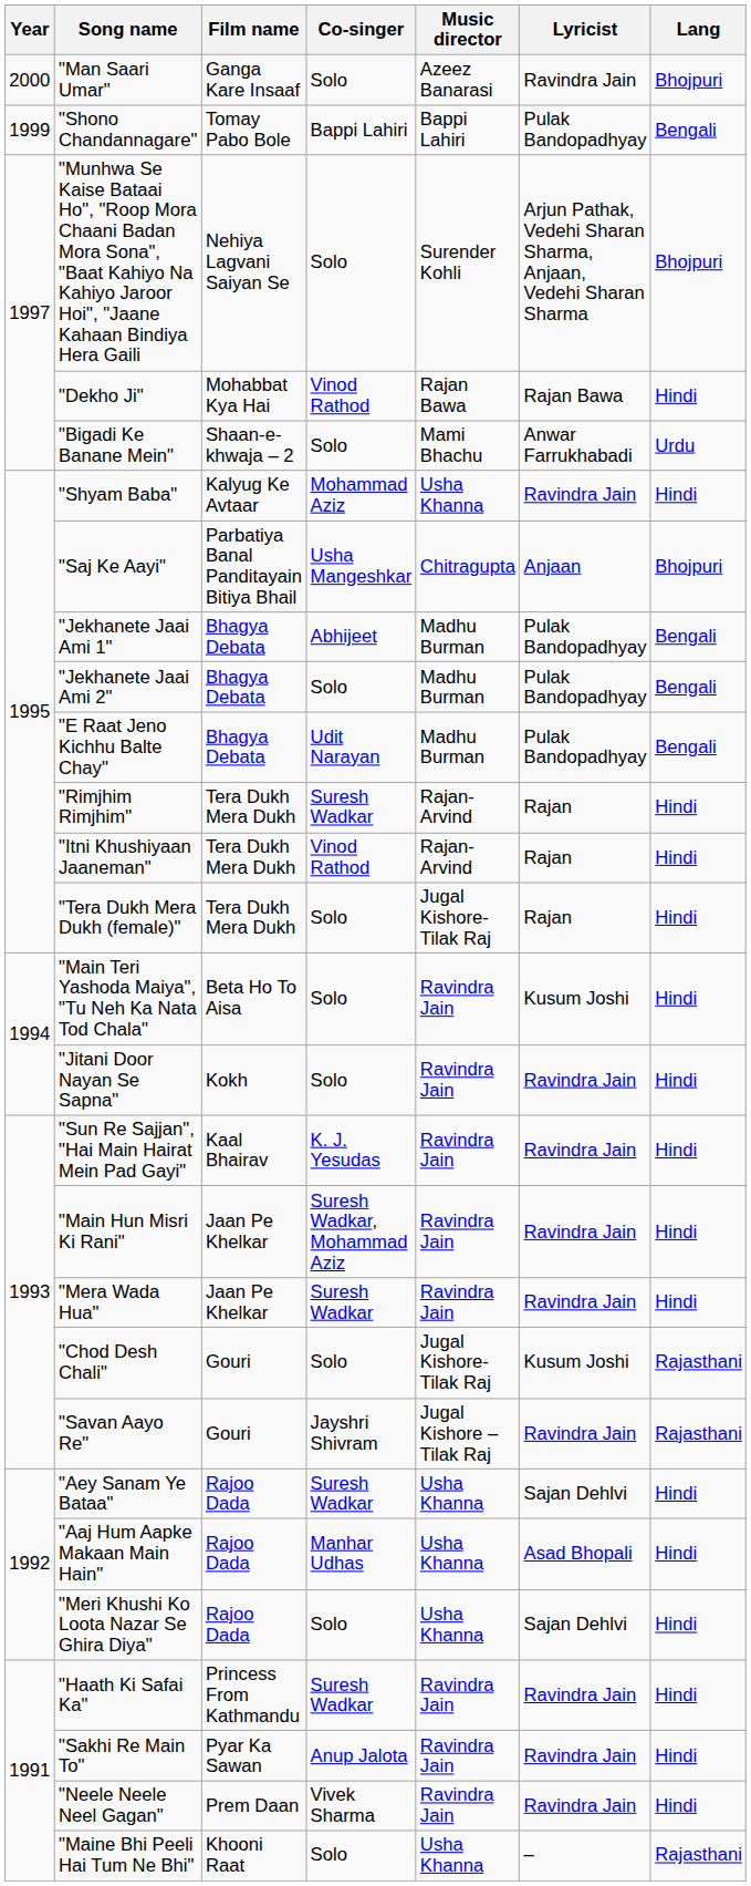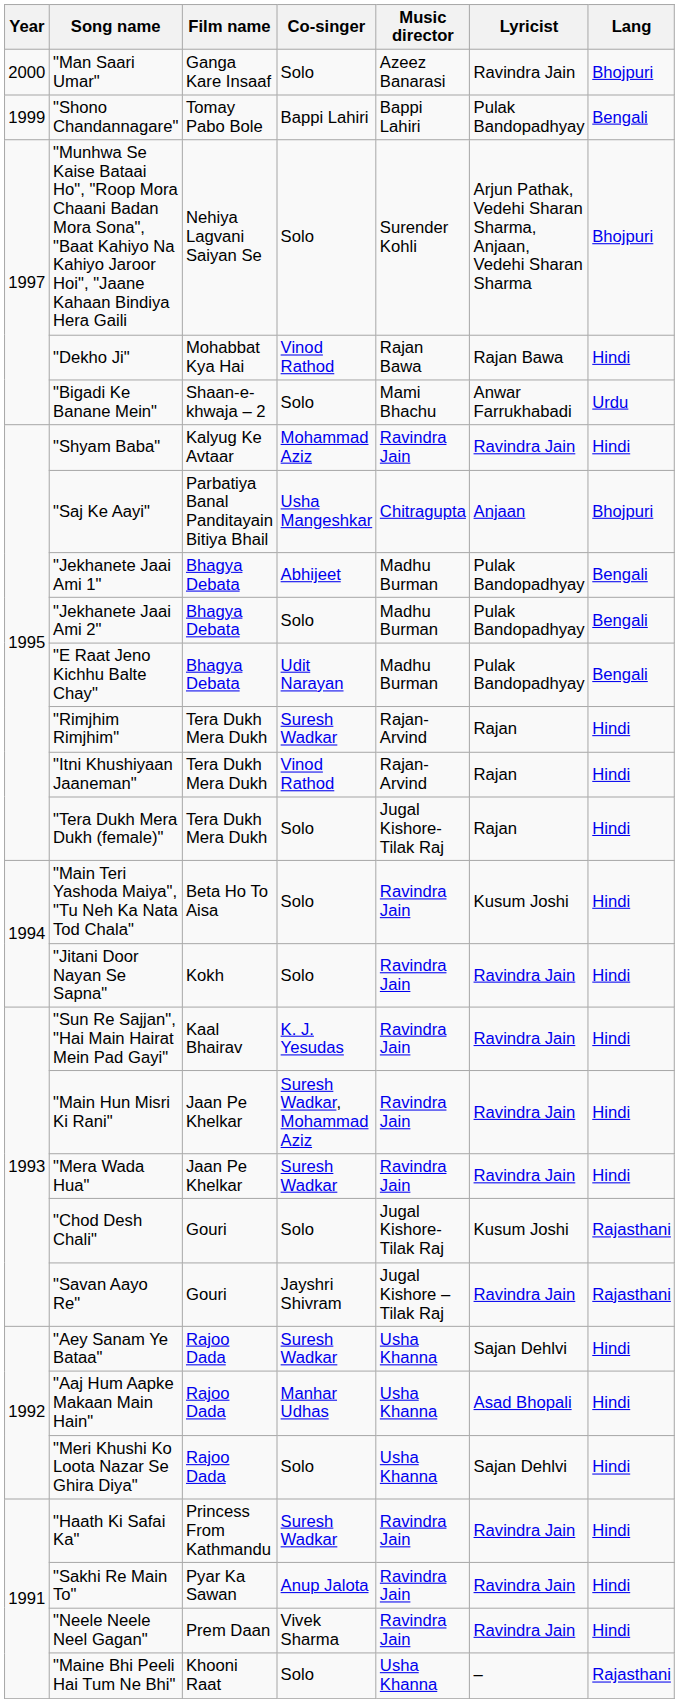 <table class="wikitable sortable" style="width:90%;">
 <tr>
 <th width="5%">Year</th>
 <th width="25%">Song name</th>
 <th width="15%">Film name</th>
 <th width="20%">Co-singer</th>
 <th width="15%">Music director</th>
 <th width="15%">Lyricist</th>
 <th width="5%">Lang</th>
 </tr>
 <tr>
 <td>2000</td>
 <td>"Man Saari Umar"</td>
 <td>Ganga Kare Insaaf</td>
 <td>Solo</td>
 <td>Azeez Banarasi</td>
 <td>Ravindra Jain</td>
 <td><a href='#'>Bhojpuri</a></td>
 </tr>
 <tr>
 <td>1999</td>
 <td>"Shono Chandannagare"</td>
 <td>Tomay Pabo Bole</td>
 <td>Bappi Lahiri</td>
 <td>Bappi Lahiri</td>
 <td>Pulak Bandopadhyay</td>
 <td><a href='#'>Bengali</a></td>
 </tr>
 <tr>
 <td rowspan="3">1997</td>
 <td>"Munhwa Se Kaise Bataai Ho", "Roop Mora Chaani Badan Mora Sona", "Baat Kahiyo Na Kahiyo Jaroor Hoi", "Jaane Kahaan Bindiya Hera Gaili</td>
 <td>Nehiya Lagvani Saiyan Se</td>
 <td>Solo</td>
 <td>Surender Kohli</td>
 <td>Arjun Pathak, Vedehi Sharan Sharma, Anjaan, Vedehi Sharan Sharma</td>
 <td><a href='#'>Bhojpuri</a></td>
 </tr>
 <tr>
 <td>"Dekho Ji"</td>
 <td>Mohabbat Kya Hai</td>
 <td><a href='#'>Vinod Rathod</a></td>
 <td>Rajan Bawa</td>
 <td>Rajan Bawa</td>
 <td><a href='#'>Hindi</a></td>
 </tr>
 <tr>
 <td>"Bigadi Ke Banane Mein"</td>
 <td>Shaan-e-khwaja – 2</td>
 <td>Solo</td>
 <td>Mami Bhachu</td>
 <td>Anwar Farrukhabadi</td>
 <td><a href='#'>Urdu</a></td>
 </tr>
 <tr>
 <td rowspan="8">1995</td>
 <td>"Shyam Baba"</td>
 <td>Kalyug Ke Avtaar</td>
 <td><a href='#'>Mohammad Aziz</a></td>
-<td><a href='#'>Usha Khanna</a></td>
+<td><a href='#'>Ravindra Jain</a></td>
 <td><a href='#'>Ravindra Jain</a></td>
 <td><a href='#'>Hindi</a></td>
 </tr>
 <tr>
 <td>"Saj Ke Aayi"</td>
 <td>Parbatiya Banal Panditayain Bitiya Bhail</td>
 <td><a href='#'>Usha Mangeshkar</a></td>
 <td><a href='#'>Chitragupta</a></td>
 <td><a href='#'>Anjaan</a></td>
 <td><a href='#'>Bhojpuri</a></td>
 </tr>
 <tr>
 <td>"Jekhanete Jaai Ami 1"</td>
 <td><a href='#'>Bhagya Debata</a></td>
 <td><a href='#'>Abhijeet</a></td>
 <td>Madhu Burman</td>
 <td>Pulak Bandopadhyay</td>
 <td><a href='#'>Bengali</a></td>
 </tr>
 <tr>
 <td>"Jekhanete Jaai Ami 2"</td>
 <td><a href='#'>Bhagya Debata</a></td>
 <td>Solo</td>
 <td>Madhu Burman</td>
 <td>Pulak Bandopadhyay</td>
 <td><a href='#'>Bengali</a></td>
 </tr>
 <tr>
 <td>"E Raat Jeno Kichhu Balte Chay"</td>
 <td><a href='#'>Bhagya Debata</a></td>
 <td><a href='#'>Udit Narayan</a></td>
 <td>Madhu Burman</td>
 <td>Pulak Bandopadhyay</td>
 <td><a href='#'>Bengali</a></td>
 </tr>
 <tr>
 <td>"Rimjhim Rimjhim"</td>
 <td>Tera Dukh Mera Dukh</td>
 <td><a href='#'>Suresh Wadkar</a></td>
 <td>Rajan-Arvind</td>
 <td>Rajan</td>
 <td><a href='#'>Hindi</a></td>
 </tr>
 <tr>
 <td>"Itni Khushiyaan Jaaneman"</td>
 <td>Tera Dukh Mera Dukh</td>
 <td><a href='#'>Vinod Rathod</a></td>
 <td>Rajan-Arvind</td>
 <td>Rajan</td>
 <td><a href='#'>Hindi</a></td>
 </tr>
 <tr>
 <td>"Tera Dukh Mera Dukh (female)"</td>
 <td>Tera Dukh Mera Dukh</td>
 <td>Solo</td>
 <td>Jugal Kishore-Tilak Raj</td>
 <td>Rajan</td>
 <td><a href='#'>Hindi</a></td>
 </tr>
 <tr>
 <td rowspan="2">1994</td>
 <td>"Main Teri Yashoda Maiya", "Tu Neh Ka Nata Tod Chala"</td>
 <td>Beta Ho To Aisa</td>
 <td>Solo</td>
 <td><a href='#'>Ravindra Jain</a></td>
 <td>Kusum Joshi</td>
 <td><a href='#'>Hindi</a></td>
 </tr>
 <tr>
 <td>"Jitani Door Nayan Se Sapna"</td>
 <td>Kokh</td>
 <td>Solo</td>
 <td><a href='#'>Ravindra Jain</a></td>
 <td><a href='#'>Ravindra Jain</a></td>
 <td><a href='#'>Hindi</a></td>
 </tr>
 <tr>
 <td rowspan="5">1993</td>
 <td>"Sun Re Sajjan", "Hai Main Hairat Mein Pad Gayi"</td>
 <td>Kaal Bhairav</td>
 <td><a href='#'>K. J. Yesudas</a></td>
 <td><a href='#'>Ravindra Jain</a></td>
 <td><a href='#'>Ravindra Jain</a></td>
 <td><a href='#'>Hindi</a></td>
 </tr>
 <tr>
 <td>"Main Hun Misri Ki Rani"</td>
 <td>Jaan Pe Khelkar</td>
 <td><a href='#'>Suresh Wadkar</a>, <a href='#'>Mohammad Aziz</a></td>
 <td><a href='#'>Ravindra Jain</a></td>
 <td><a href='#'>Ravindra Jain</a></td>
 <td><a href='#'>Hindi</a></td>
 </tr>
 <tr>
 <td>"Mera Wada Hua"</td>
 <td>Jaan Pe Khelkar</td>
 <td><a href='#'>Suresh Wadkar</a></td>
 <td><a href='#'>Ravindra Jain</a></td>
 <td><a href='#'>Ravindra Jain</a></td>
 <td><a href='#'>Hindi</a></td>
 </tr>
 <tr>
 <td>"Chod Desh Chali"</td>
 <td>Gouri</td>
 <td>Solo</td>
 <td>Jugal Kishore-Tilak Raj</td>
 <td>Kusum Joshi</td>
 <td><a href='#'>Rajasthani</a></td>
 </tr>
 <tr>
 <td>"Savan Aayo Re"</td>
 <td>Gouri</td>
 <td>Jayshri Shivram</td>
 <td>Jugal Kishore – Tilak Raj</td>
 <td><a href='#'>Ravindra Jain</a></td>
 <td><a href='#'>Rajasthani</a></td>
 </tr>
 <tr>
 <td rowspan="3">1992</td>
 <td>"Aey Sanam Ye Bataa"</td>
 <td><a href='#'>Rajoo Dada</a></td>
 <td><a href='#'>Suresh Wadkar</a></td>
 <td><a href='#'>Usha Khanna</a></td>
 <td>Sajan Dehlvi</td>
 <td><a href='#'>Hindi</a></td>
 </tr>
 <tr>
 <td>"Aaj Hum Aapke Makaan Main Hain"</td>
 <td><a href='#'>Rajoo Dada</a></td>
 <td><a href='#'>Manhar Udhas</a></td>
 <td><a href='#'>Usha Khanna</a></td>
 <td><a href='#'>Asad Bhopali</a></td>
 <td><a href='#'>Hindi</a></td>
 </tr>
 <tr>
 <td>"Meri Khushi Ko Loota Nazar Se Ghira Diya"</td>
 <td><a href='#'>Rajoo Dada</a></td>
 <td>Solo</td>
 <td><a href='#'>Usha Khanna</a></td>
 <td>Sajan Dehlvi</td>
 <td><a href='#'>Hindi</a></td>
 </tr>
 <tr>
 <td rowspan="4">1991</td>
 <td>"Haath Ki Safai Ka"</td>
 <td>Princess From Kathmandu</td>
 <td><a href='#'>Suresh Wadkar</a></td>
 <td><a href='#'>Ravindra Jain</a></td>
 <td><a href='#'>Ravindra Jain</a></td>
 <td><a href='#'>Hindi</a></td>
 </tr>
 <tr>
 <td>"Sakhi Re Main To"</td>
 <td>Pyar Ka Sawan</td>
 <td><a href='#'>Anup Jalota</a></td>
 <td><a href='#'>Ravindra Jain</a></td>
 <td><a href='#'>Ravindra Jain</a></td>
 <td><a href='#'>Hindi</a></td>
 </tr>
 <tr>
 <td>"Neele Neele Neel Gagan"</td>
 <td>Prem Daan</td>
 <td>Vivek Sharma</td>
 <td><a href='#'>Ravindra Jain</a></td>
 <td><a href='#'>Ravindra Jain</a></td>
 <td><a href='#'>Hindi</a></td>
 </tr>
 <tr>
 <td>"Maine Bhi Peeli Hai Tum Ne Bhi"</td>
 <td>Khooni Raat</td>
 <td>Solo</td>
 <td><a href='#'>Usha Khanna</a></td>
 <td>–</td>
 <td><a href='#'>Rajasthani</a></td>
 </tr>
 </table>
